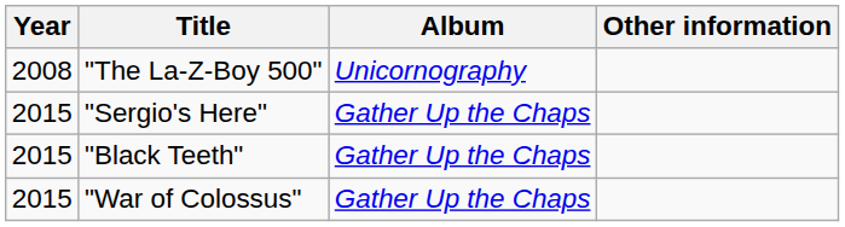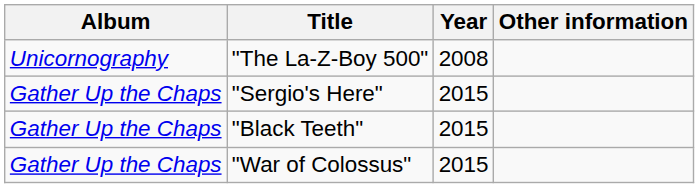 <table class="wikitable">
 <tr>
+<th>Album</th>
+<th>Title</th>
 <th>Year</th>
-<th>Title</th>
-<th>Album</th>
 <th>Other information</th>
 </tr>
 <tr>
+<td><em><a href='#'>Unicornography</a></em></td>
+<td>"The La-Z-Boy 500"</td>
 <td>2008</td>
-<td>"The La-Z-Boy 500"</td>
-<td><em><a href='#'>Unicornography</a></em></td>
 <td></td>
 </tr>
 <tr>
+<td><em><a href='#'>Gather Up the Chaps</a></em></td>
+<td>"Sergio's Here"</td>
 <td>2015</td>
-<td>"Sergio's Here"</td>
-<td><em><a href='#'>Gather Up the Chaps</a></em></td>
 <td></td>
 </tr>
 <tr>
+<td><em><a href='#'>Gather Up the Chaps</a></em></td>
+<td>"Black Teeth"</td>
 <td>2015</td>
-<td>"Black Teeth"</td>
-<td><em><a href='#'>Gather Up the Chaps</a></em></td>
 <td></td>
 </tr>
 <tr>
+<td><em><a href='#'>Gather Up the Chaps</a></em></td>
+<td>"War of Colossus"</td>
 <td>2015</td>
-<td>"War of Colossus"</td>
-<td><em><a href='#'>Gather Up the Chaps</a></em></td>
 <td></td>
 </tr>
 </table>
